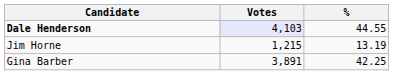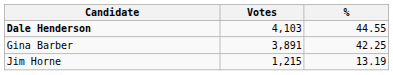 <table style="width:500px;" class="wikitable">
 <tr>
 <th align="center">Candidate</th>
 <th align="center">Votes</th>
 <th align="center">%</th>
 </tr>
 <tr>
 <td align="left"><strong>Dale Henderson</strong></td>
-<td align="right" style="background: lavender;">4,103</td>
+<td align="right">4,103</td>
 <td align="right">44.55</td>
+</tr>
+<tr>
+<td align="left">Gina Barber</td>
+<td align="right">3,891</td>
+<td align="right">42.25</td>
 </tr>
 <tr>
 <td align="left">Jim Horne</td>
 <td align="right">1,215</td>
 <td align="right">13.19</td>
 </tr>
-<tr>
-<td align="left">Gina Barber</td>
-<td align="right">3,891</td>
-<td align="right">42.25</td>
-</tr>
 </table>
